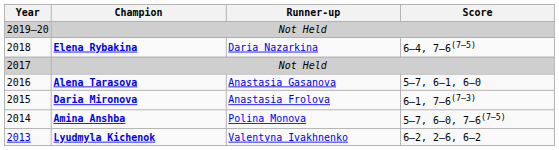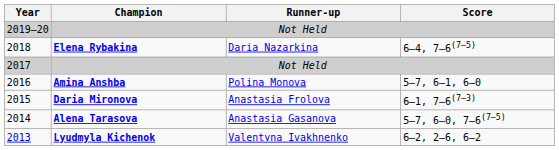 <table class="wikitable" style="font-size:90%">
 <tr>
 <th>Year</th>
 <th width="200">Champion</th>
 <th width="200">Runner-up</th>
 <th width="175">Score</th>
 </tr>
 <tr>
 <td style="background:#cfcfcf">2019–20</td>
 <td colspan=3 align=center style="background:#cfcfcf"><em>Not Held</em></td>
 </tr>
 <tr>
 <td>2018</td>
 <td> <strong><a href='#'>Elena Rybakina</a></strong></td>
 <td> <a href='#'>Daria Nazarkina</a></td>
 <td>6–4, 7–6<sup>(7–5)</sup></td>
 </tr>
 <tr>
 <td style="background:#cfcfcf">2017</td>
 <td colspan=3 align=center style="background:#cfcfcf"><em>Not Held</em></td>
 </tr>
 <tr>
 <td>2016</td>
-<td> <strong><a href='#'>Alena Tarasova</a></strong></td>
-<td> <a href='#'>Anastasia Gasanova</a></td>
+<td> <strong><a href='#'>Amina Anshba</a></strong></td>
+<td> <a href='#'>Polina Monova</a></td>
 <td>5–7, 6–1, 6–0</td>
 </tr>
 <tr>
 <td>2015</td>
 <td> <strong><a href='#'>Daria Mironova</a></strong></td>
 <td> <a href='#'>Anastasia Frolova</a></td>
 <td>6–1, 7–6<sup>(7–3)</sup></td>
 </tr>
 <tr>
 <td>2014</td>
-<td> <strong><a href='#'>Amina Anshba</a></strong></td>
-<td> <a href='#'>Polina Monova</a></td>
+<td> <strong><a href='#'>Alena Tarasova</a></strong></td>
+<td> <a href='#'>Anastasia Gasanova</a></td>
 <td>5–7, 6–0, 7–6<sup>(7–5)</sup></td>
 </tr>
 <tr>
 <td><a href='#'>2013</a></td>
 <td> <strong><a href='#'>Lyudmyla Kichenok</a></strong></td>
 <td> <a href='#'>Valentyna Ivakhnenko</a></td>
 <td>6–2, 2–6, 6–2</td>
 </tr>
 </table>
